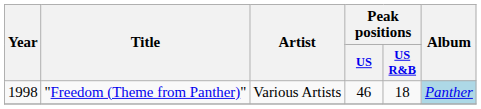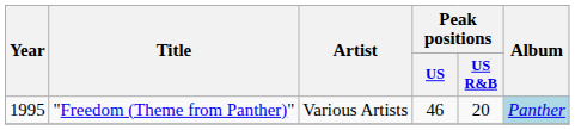 <table class="wikitable" style="text-align:center;">
 <tr>
 <th rowspan="2">Year</th>
 <th rowspan="2">Title</th>
 <th rowspan="2">Artist</th>
 <th colspan="2">Peak positions</th>
 <th rowspan="2">Album</th>
 </tr>
 <tr style="font-size:smaller;">
 <th width="35"><a href='#'>US</a></th>
 <th width="35"><a href='#'>US<br>R&B</a></th>
 </tr>
 <tr>
-<td rowspan="1">1998</td>
+<td rowspan="1">1995</td>
 <td align="left">"<a href='#'>Freedom (Theme from Panther)</a>"</td>
 <td>Various Artists</td>
 <td>46</td>
-<td>18</td>
+<td>20</td>
 <td align="left" rowspan="1" style="background: lightblue;"><em><a href='#'>Panther</a></em></td>
 </tr>
 <tr>
 </tr>
 </table>
